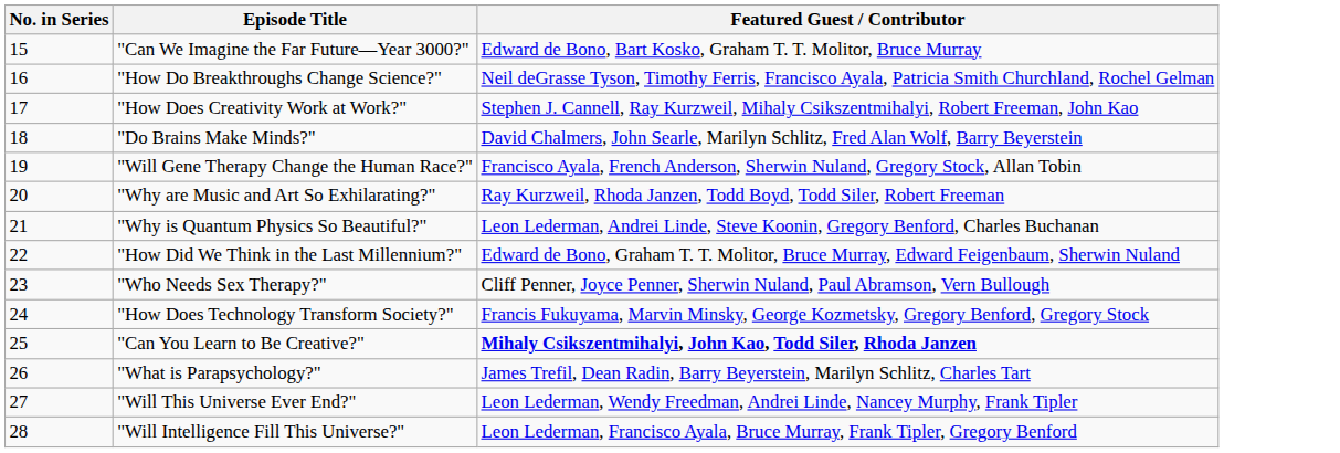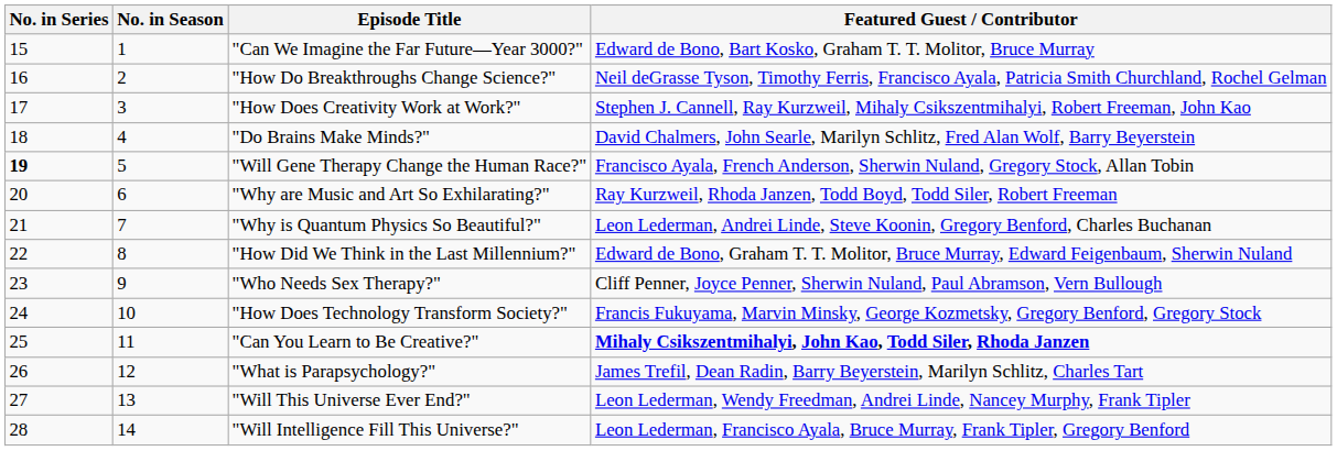 <table class="wikitable">
 <tr>
 <th>No. in Series</th>
+<th>No. in Season</th>
 <th>Episode Title</th>
 <th>Featured Guest / Contributor</th>
 </tr>
 <tr>
 <td>15</td>
+<td>1</td>
 <td>"Can We Imagine the Far Future—Year 3000?"</td>
 <td><a href='#'>Edward de Bono</a>, <a href='#'>Bart Kosko</a>, Graham T. T. Molitor, <a href='#'>Bruce Murray</a></td>
 </tr>
 <tr>
 <td>16</td>
+<td>2</td>
 <td>"How Do Breakthroughs Change Science?"</td>
 <td><a href='#'>Neil deGrasse Tyson</a>, <a href='#'>Timothy Ferris</a>, <a href='#'>Francisco Ayala</a>, <a href='#'>Patricia Smith Churchland</a>, <a href='#'>Rochel Gelman</a></td>
 </tr>
 <tr>
 <td>17</td>
+<td>3</td>
 <td>"How Does Creativity Work at Work?"</td>
 <td><a href='#'>Stephen J. Cannell</a>, <a href='#'>Ray Kurzweil</a>, <a href='#'>Mihaly Csikszentmihalyi</a>, <a href='#'>Robert Freeman</a>, <a href='#'>John Kao</a></td>
 </tr>
 <tr>
 <td>18</td>
+<td>4</td>
 <td>"Do Brains Make Minds?"</td>
 <td><a href='#'>David Chalmers</a>, <a href='#'>John Searle</a>, Marilyn Schlitz, <a href='#'>Fred Alan Wolf</a>, <a href='#'>Barry Beyerstein</a></td>
 </tr>
 <tr>
-<td>19</td>
+<td><strong>19</strong></td>
+<td>5</td>
 <td>"Will Gene Therapy Change the Human Race?"</td>
 <td><a href='#'>Francisco Ayala</a>, <a href='#'>French Anderson</a>, <a href='#'>Sherwin Nuland</a>, <a href='#'>Gregory Stock</a>, Allan Tobin</td>
 </tr>
 <tr>
 <td>20</td>
+<td>6</td>
 <td>"Why are Music and Art So Exhilarating?"</td>
 <td><a href='#'>Ray Kurzweil</a>, <a href='#'>Rhoda Janzen</a>, <a href='#'>Todd Boyd</a>, <a href='#'>Todd Siler</a>, <a href='#'>Robert Freeman</a></td>
 </tr>
 <tr>
 <td>21</td>
+<td>7</td>
 <td>"Why is Quantum Physics So Beautiful?"</td>
 <td><a href='#'>Leon Lederman</a>, <a href='#'>Andrei Linde</a>, <a href='#'>Steve Koonin</a>, <a href='#'>Gregory Benford</a>, Charles Buchanan</td>
 </tr>
 <tr>
 <td>22</td>
+<td>8</td>
 <td>"How Did We Think in the Last Millennium?"</td>
 <td><a href='#'>Edward de Bono</a>, Graham T. T. Molitor, <a href='#'>Bruce Murray</a>, <a href='#'>Edward Feigenbaum</a>, <a href='#'>Sherwin Nuland</a></td>
 </tr>
 <tr>
 <td>23</td>
+<td>9</td>
 <td>"Who Needs Sex Therapy?"</td>
 <td>Cliff Penner, <a href='#'>Joyce Penner</a>, <a href='#'>Sherwin Nuland</a>, <a href='#'>Paul Abramson</a>, <a href='#'>Vern Bullough</a></td>
 </tr>
 <tr>
 <td>24</td>
+<td>10</td>
 <td>"How Does Technology Transform Society?"</td>
 <td><a href='#'>Francis Fukuyama</a>, <a href='#'>Marvin Minsky</a>, <a href='#'>George Kozmetsky</a>, <a href='#'>Gregory Benford</a>, <a href='#'>Gregory Stock</a></td>
 </tr>
 <tr>
 <td>25</td>
+<td>11</td>
 <td>"Can You Learn to Be Creative?"</td>
 <td><strong><a href='#'>Mihaly Csikszentmihalyi</a>, <a href='#'>John Kao</a>, <a href='#'>Todd Siler</a>, <a href='#'>Rhoda Janzen</a></strong></td>
 </tr>
 <tr>
 <td>26</td>
+<td>12</td>
 <td>"What is Parapsychology?"</td>
 <td><a href='#'>James Trefil</a>, <a href='#'>Dean Radin</a>, <a href='#'>Barry Beyerstein</a>, Marilyn Schlitz, <a href='#'>Charles Tart</a></td>
 </tr>
 <tr>
 <td>27</td>
+<td>13</td>
 <td>"Will This Universe Ever End?"</td>
 <td><a href='#'>Leon Lederman</a>, <a href='#'>Wendy Freedman</a>, <a href='#'>Andrei Linde</a>, <a href='#'>Nancey Murphy</a>, <a href='#'>Frank Tipler</a></td>
 </tr>
 <tr>
 <td>28</td>
+<td>14</td>
 <td>"Will Intelligence Fill This Universe?"</td>
 <td><a href='#'>Leon Lederman</a>, <a href='#'>Francisco Ayala</a>, <a href='#'>Bruce Murray</a>, <a href='#'>Frank Tipler</a>, <a href='#'>Gregory Benford</a></td>
 </tr>
 </table>
